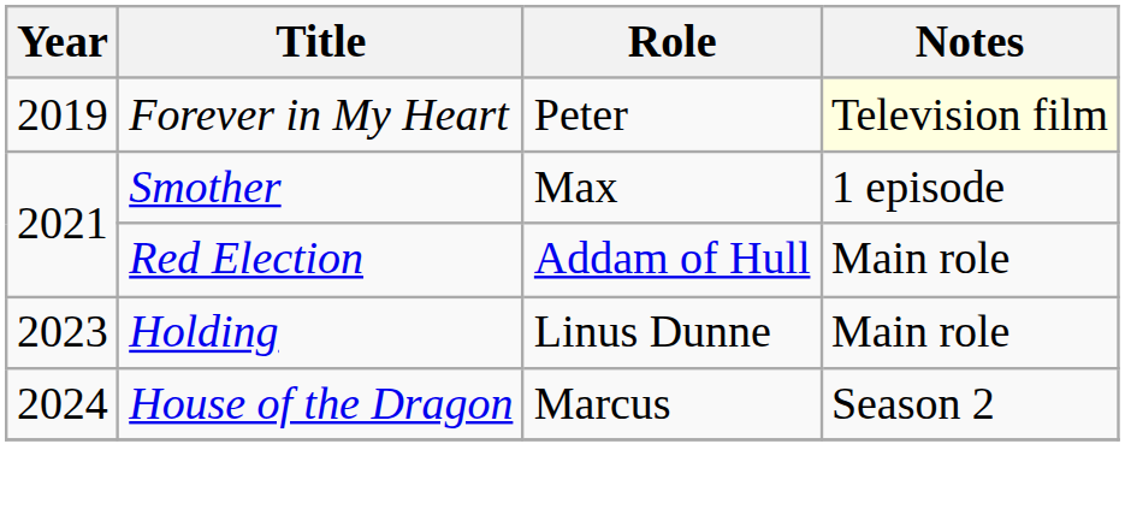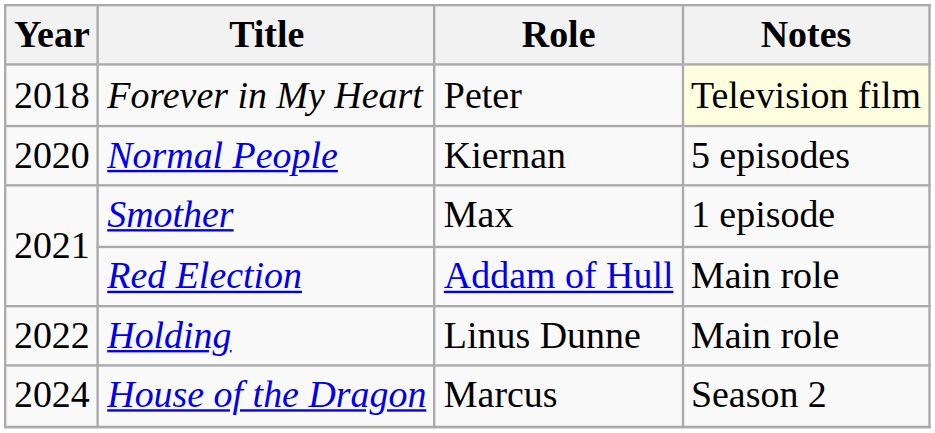 <table class="wikitable sortable">
 <tr>
 <th>Year</th>
 <th>Title</th>
 <th>Role</th>
 <th class="unsortable">Notes</th>
 </tr>
 <tr>
-<td>2019</td>
+<td>2018</td>
 <td><em>Forever in My Heart</em></td>
 <td>Peter</td>
 <td style="background: lightyellow;">Television film</td>
+</tr>
+<tr>
+<td>2020</td>
+<td><em><a href='#'>Normal People</a></em></td>
+<td>Kiernan</td>
+<td>5 episodes</td>
 </tr>
 <tr>
 <td rowspan="2">2021</td>
 <td><em><a href='#'>Smother</a></em></td>
 <td>Max</td>
 <td>1 episode</td>
 </tr>
 <tr>
 <td><em><a href='#'>Red Election</a></em></td>
 <td><a href='#'>Addam of Hull</a></td>
 <td>Main role</td>
 </tr>
 <tr>
-<td>2023</td>
+<td>2022</td>
 <td><em><a href='#'>Holding</a></em></td>
 <td>Linus Dunne</td>
 <td>Main role</td>
 </tr>
 <tr>
 <td>2024</td>
 <td><em><a href='#'>House of the Dragon</a></em></td>
 <td>Marcus</td>
 <td>Season 2</td>
 </tr>
 <tr>
 </tr>
 </table>
